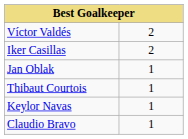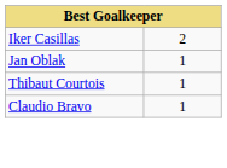 <table class="wikitable" align="center">
 <tr>
 <th style="background-color: #eedd82" colspan="2">Best Goalkeeper</th>
-</tr>
-<tr>
-<td> <a href='#'>Víctor Valdés</a></td>
-<td align="center">2</td>
 </tr>
 <tr>
 <td> <a href='#'>Iker Casillas</a></td>
 <td width="80" align="center">2</td>
 </tr>
 <tr>
 <td> <a href='#'>Jan Oblak</a></td>
 <td align="center">1</td>
 </tr>
 <tr>
 <td width="150"> <a href='#'>Thibaut Courtois</a></td>
 <td align="center">1</td>
 </tr>
 <tr>
-<td> <a href='#'>Keylor Navas</a></td>
-<td align="center">1</td>
-</tr>
-<tr>
 <td> <a href='#'>Claudio Bravo</a></td>
 <td align="center">1</td>
 </tr>
 </table>
